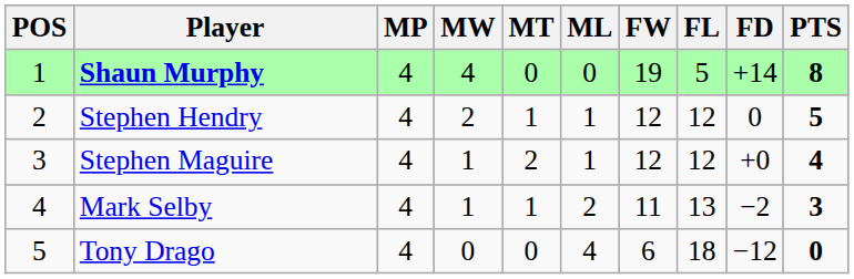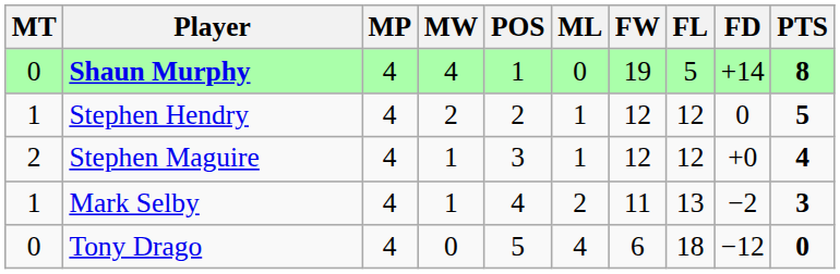 <table class="wikitable" style="text-align: center;">
 <tr>
-<th witdh=20>POS</th>
+<th width=20>MT</th>
 <th width=165>Player</th>
 <th width=20>MP</th>
 <th width=20>MW</th>
-<th width=20>MT</th>
+<th witdh=20>POS</th>
 <th width=20>ML</th>
 <th width=20>FW</th>
 <th width=20>FL</th>
 <th width=20>FD</th>
 <th width=20>PTS</th>
 </tr>
 <tr style="background:#aaffaa;">
-<td>1</td>
+<td>0</td>
 <td style="text-align:left;"> <strong><a href='#'>Shaun Murphy</a></strong></td>
 <td>4</td>
 <td>4</td>
-<td>0</td>
+<td>1</td>
 <td>0</td>
 <td>19</td>
 <td>5</td>
 <td>+14</td>
 <td><strong>8</strong></td>
 </tr>
 <tr>
-<td>2</td>
+<td>1</td>
 <td style="text-align:left;"> <a href='#'>Stephen Hendry</a></td>
 <td>4</td>
 <td>2</td>
-<td>1</td>
+<td>2</td>
 <td>1</td>
 <td>12</td>
 <td>12</td>
 <td>0</td>
 <td><strong>5</strong></td>
 </tr>
 <tr>
-<td>3</td>
+<td>2</td>
 <td style="text-align:left;"> <a href='#'>Stephen Maguire</a></td>
 <td>4</td>
 <td>1</td>
-<td>2</td>
+<td>3</td>
 <td>1</td>
 <td>12</td>
 <td>12</td>
 <td>+0</td>
 <td><strong>4</strong></td>
 </tr>
 <tr>
-<td>4</td>
+<td>1</td>
 <td style="text-align:left;"> <a href='#'>Mark Selby</a></td>
 <td>4</td>
 <td>1</td>
-<td>1</td>
+<td>4</td>
 <td>2</td>
 <td>11</td>
 <td>13</td>
 <td>−2</td>
 <td><strong>3</strong></td>
 </tr>
 <tr>
-<td>5</td>
+<td>0</td>
 <td style="text-align:left;"> <a href='#'>Tony Drago</a></td>
 <td>4</td>
 <td>0</td>
-<td>0</td>
+<td>5</td>
 <td>4</td>
 <td>6</td>
 <td>18</td>
 <td>−12</td>
 <td><strong>0</strong></td>
 </tr>
 </table>
